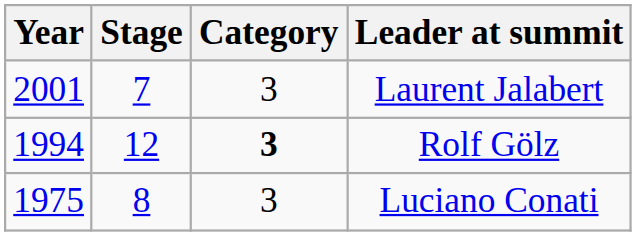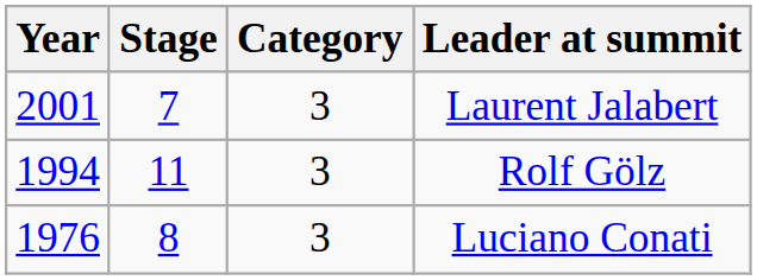 <table class="wikitable" style="text-align: center;" cellpadding="3">
 <tr>
 <th>Year</th>
 <th>Stage</th>
 <th>Category</th>
 <th>Leader at summit</th>
 </tr>
 <tr>
 <td><a href='#'>2001</a></td>
 <td><a href='#'>7</a></td>
 <td>3</td>
 <td><a href='#'>Laurent Jalabert</a></td>
 </tr>
 <tr>
 <td><a href='#'>1994</a></td>
-<td><a href='#'>12</a></td>
-<td><strong>3</strong></td>
+<td><a href='#'>11</a></td>
+<td>3</td>
 <td><a href='#'>Rolf Gölz</a></td>
 </tr>
 <tr>
-<td><a href='#'>1975</a></td>
+<td><a href='#'>1976</a></td>
 <td><a href='#'>8</a></td>
 <td>3</td>
 <td><a href='#'>Luciano Conati</a></td>
 </tr>
 </table>
